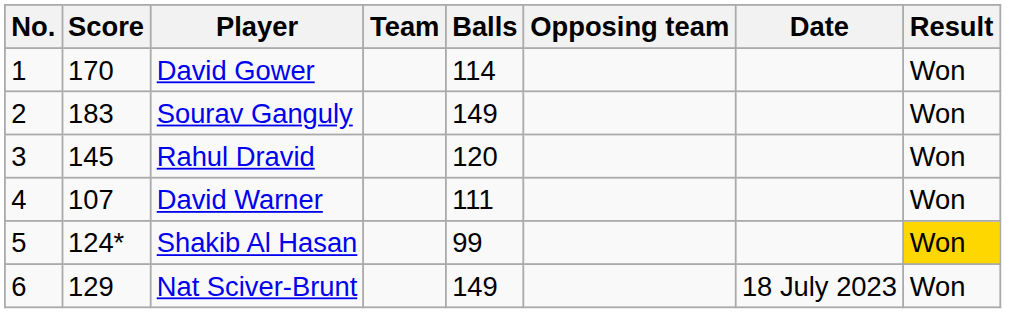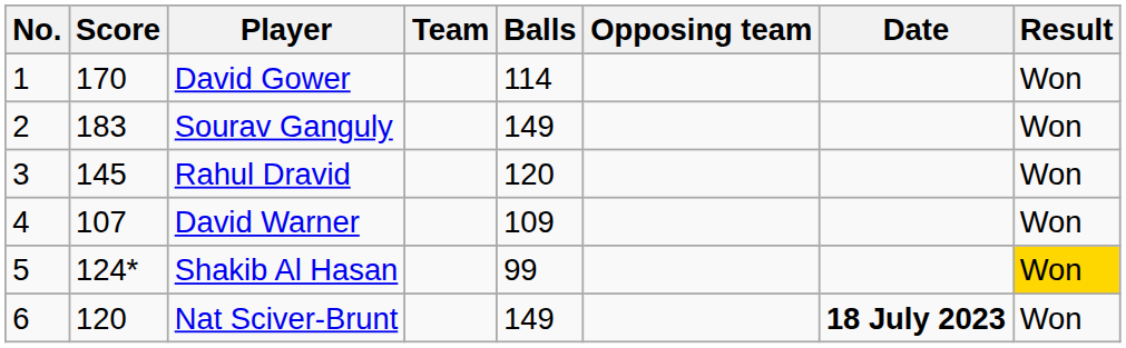 <table class="wikitable sortable" style="font-size:95%">
 <tr>
 <th>No.</th>
 <th>Score</th>
 <th>Player</th>
 <th>Team</th>
 <th>Balls</th>
 <th>Opposing team</th>
 <th>Date</th>
 <th>Result</th>
 </tr>
 <tr>
 <td>1</td>
 <td>170</td>
 <td><a href='#'>David Gower</a></td>
 <td></td>
 <td> 114</td>
 <td></td>
 <td></td>
 <td>Won</td>
 </tr>
 <tr>
 <td>2</td>
 <td>183</td>
 <td><a href='#'>Sourav Ganguly</a></td>
 <td></td>
 <td> 149</td>
 <td></td>
 <td></td>
 <td>Won</td>
 </tr>
 <tr>
 <td>3</td>
 <td>145</td>
 <td><a href='#'>Rahul Dravid</a></td>
 <td></td>
 <td> 120</td>
 <td></td>
 <td></td>
 <td>Won</td>
 </tr>
 <tr>
 <td>4</td>
 <td>107</td>
 <td><a href='#'>David Warner</a></td>
 <td></td>
-<td> 111</td>
+<td> 109</td>
 <td></td>
 <td></td>
 <td>Won</td>
 </tr>
 <tr>
 <td>5</td>
 <td>124*</td>
 <td><a href='#'>Shakib Al Hasan</a></td>
 <td></td>
 <td> 99</td>
 <td></td>
 <td></td>
 <td style="background: gold;">Won</td>
 </tr>
 <tr>
 <td>6</td>
-<td>129</td>
+<td>120</td>
 <td><a href='#'>Nat Sciver-Brunt</a></td>
 <td></td>
 <td>149</td>
 <td></td>
-<td>18 July 2023</td>
+<td><strong>18 July 2023</strong></td>
 <td>Won</td>
 </tr>
 </table>
